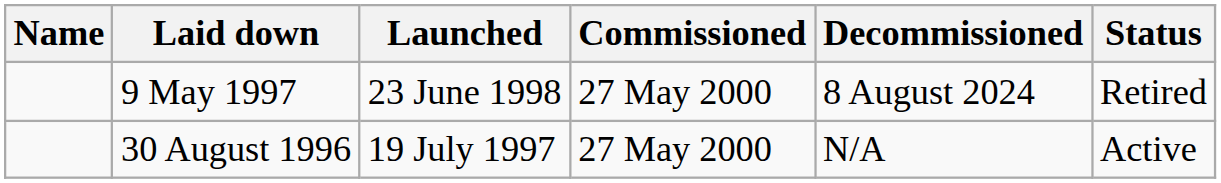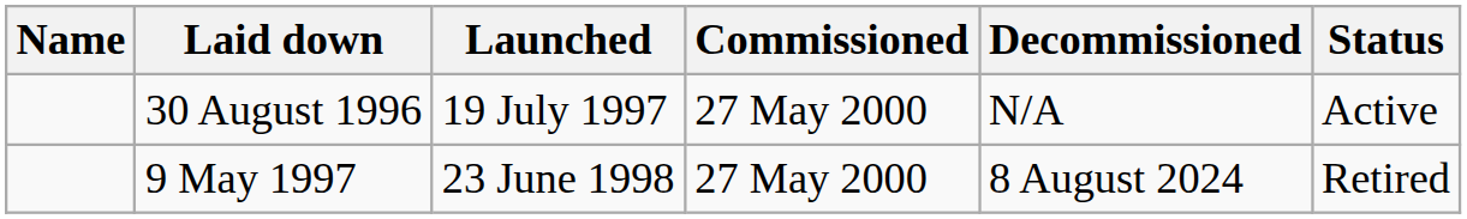 <table class="wikitable">
 <tr>
 <th>Name</th>
 <th>Laid down</th>
 <th>Launched</th>
 <th>Commissioned</th>
 <th>Decommissioned</th>
 <th>Status</th>
 </tr>
 <tr>
 <td></td>
+<td>30 August 1996</td>
+<td>19 July 1997</td>
+<td>27 May 2000</td>
+<td>N/A</td>
+<td>Active</td>
+</tr>
+<tr>
+<td></td>
 <td>9 May 1997</td>
 <td>23 June 1998</td>
 <td>27 May 2000</td>
 <td>8 August 2024</td>
 <td>Retired</td>
 </tr>
-<tr>
-<td></td>
-<td>30 August 1996</td>
-<td>19 July 1997</td>
-<td>27 May 2000</td>
-<td>N/A</td>
-<td>Active</td>
-</tr>
 </table>
